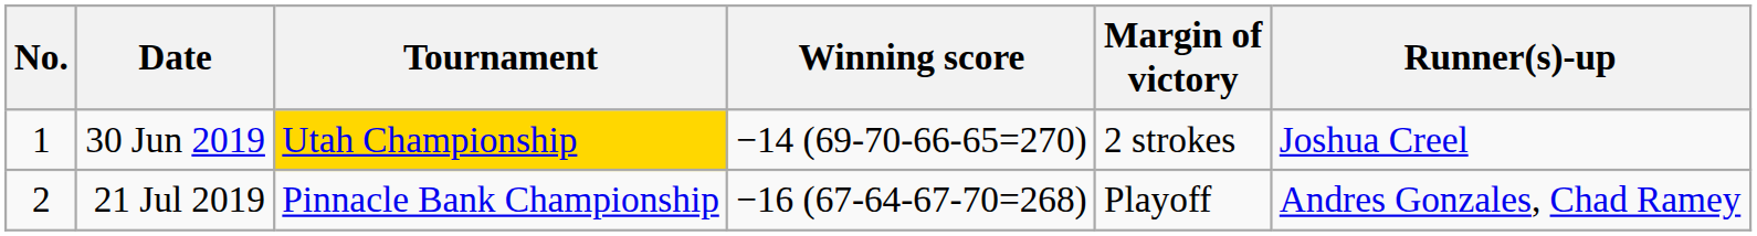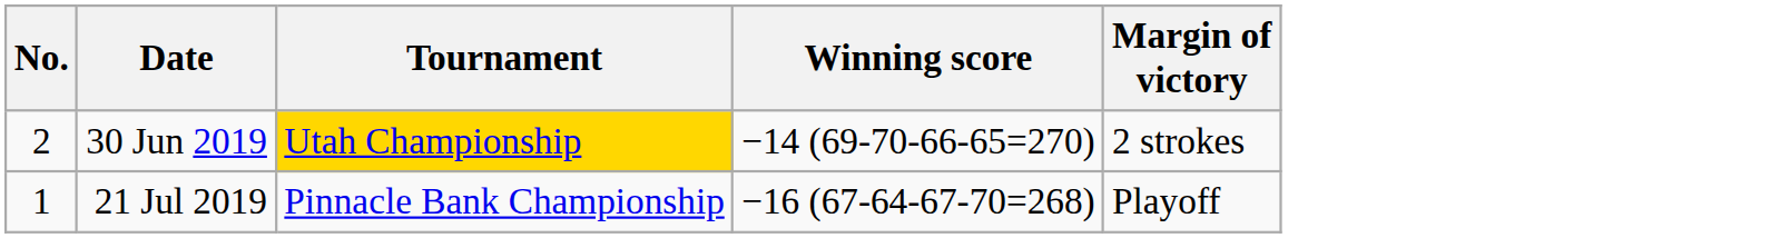 <table class="wikitable" style="font-size:95%;">
 <tr>
 <th>No.</th>
 <th>Date</th>
 <th>Tournament</th>
 <th>Winning score</th>
 <th>Margin of<br>victory</th>
-<th>Runner(s)-up</th>
 </tr>
 <tr>
-<td align=center>1</td>
+<td align=center>2</td>
 <td align=right>30 Jun <a href='#'>2019</a></td>
 <td style="background: gold;"><a href='#'>Utah Championship</a></td>
 <td>−14 (69-70-66-65=270)</td>
 <td>2 strokes</td>
-<td> <a href='#'>Joshua Creel</a></td>
 </tr>
 <tr>
-<td align=center>2</td>
+<td align=center>1</td>
 <td align=right>21 Jul 2019</td>
 <td><a href='#'>Pinnacle Bank Championship</a></td>
 <td>−16 (67-64-67-70=268)</td>
 <td>Playoff</td>
-<td> <a href='#'>Andres Gonzales</a>,  <a href='#'>Chad Ramey</a></td>
 </tr>
 </table>
